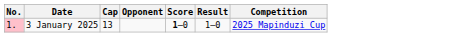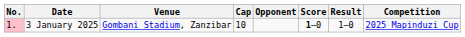 <table class="wikitable">
 <tr>
 <th>No.</th>
 <th>Date</th>
+<th>Venue</th>
 <th>Cap</th>
 <th>Opponent</th>
 <th>Score</th>
 <th>Result</th>
 <th>Competition</th>
 </tr>
 <tr>
 <td style="background: pink;">1.</td>
 <td>3 January 2025</td>
-<td>13</td>
+<td><a href='#'>Gombani Stadium</a>, Zanzibar</td>
+<td>10</td>
 <td></td>
 <td align="center"><strong>1</strong>–0</td>
 <td align="center">1–0</td>
 <td><a href='#'>2025 Mapinduzi Cup</a></td>
 </tr>
 </table>
